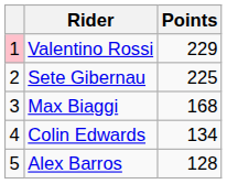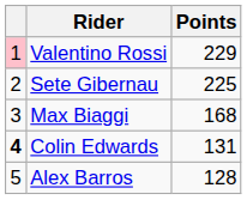 <table class="wikitable" style="font-size: 95%;">
 <tr>
 <th></th>
 <th>Rider</th>
 <th>Points</th>
 </tr>
 <tr>
 <td align=center style="background: pink;">1</td>
 <td> <a href='#'>Valentino Rossi</a></td>
 <td align=right>229</td>
 </tr>
 <tr>
 <td align=center>2</td>
 <td> <a href='#'>Sete Gibernau</a></td>
 <td align=right>225</td>
 </tr>
 <tr>
 <td align=center>3</td>
 <td> <a href='#'>Max Biaggi</a></td>
 <td align=right>168</td>
 </tr>
 <tr>
-<td align=center>4</td>
+<td align=center><strong>4</strong></td>
 <td> <a href='#'>Colin Edwards</a></td>
-<td align=right>134</td>
+<td align=right>131</td>
 </tr>
 <tr>
 <td align=center>5</td>
 <td> <a href='#'>Alex Barros</a></td>
 <td align=right>128</td>
 </tr>
 </table>
